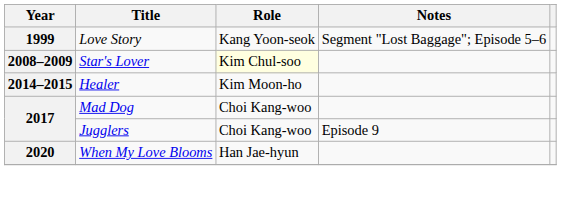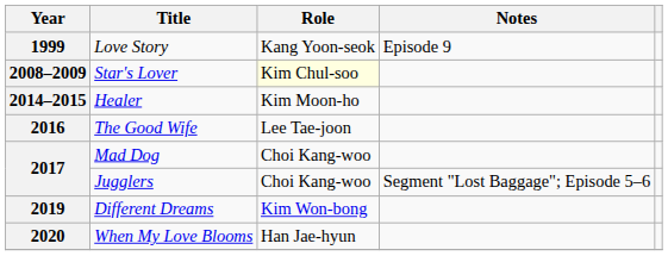 <table class="wikitable plainrowheaders sortable">
 <tr>
 <th scope="col">Year</th>
 <th scope="col">Title</th>
 <th scope="col">Role</th>
 <th scope="col" class="unsortable">Notes</th>
 <th scope="col" class="unsortable"></th>
 </tr>
 <tr>
 <th scope="row">1999</th>
 <td><em>Love Story</em></td>
 <td>Kang Yoon-seok</td>
-<td>Segment "Lost Baggage"; Episode 5–6</td>
+<td>Episode 9</td>
 <td></td>
 </tr>
 <tr>
 <th scope="row">2008–2009</th>
 <td><em><a href='#'>Star's Lover</a></em></td>
 <td style="background: lightyellow;">Kim Chul-soo</td>
 <td></td>
 <td></td>
 </tr>
 <tr>
 <th scope="row">2014–2015</th>
 <td><em><a href='#'>Healer</a></em></td>
 <td>Kim Moon-ho</td>
 <td></td>
 <td></td>
 </tr>
 <tr>
+<th scope="row">2016</th>
+<td><em><a href='#'>The Good Wife</a></em></td>
+<td>Lee Tae-joon</td>
+<td></td>
+<td></td>
+</tr>
+<tr>
 <th scope="row" rowspan=2>2017</th>
 <td><em><a href='#'>Mad Dog</a></em></td>
 <td>Choi Kang-woo</td>
 <td></td>
 <td></td>
 </tr>
 <tr>
 <td><em><a href='#'>Jugglers</a></em></td>
 <td>Choi Kang-woo</td>
-<td>Episode 9</td>
+<td>Segment "Lost Baggage"; Episode 5–6</td>
+<td></td>
+</tr>
+<tr>
+<th scope="row">2019</th>
+<td><em><a href='#'>Different Dreams</a></em></td>
+<td><a href='#'>Kim Won-bong</a></td>
+<td></td>
 <td></td>
 </tr>
 <tr>
 <th scope="row">2020</th>
 <td><em><a href='#'>When My Love Blooms</a></em></td>
 <td>Han Jae-hyun</td>
 <td></td>
 <td></td>
 </tr>
 <tr>
 </tr>
 </table>
